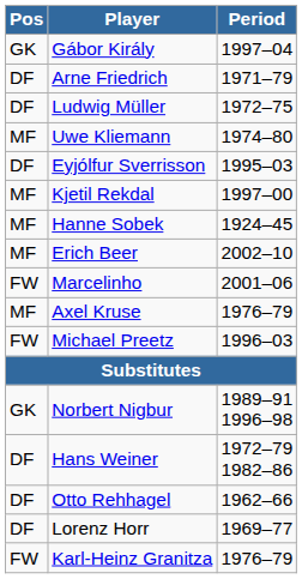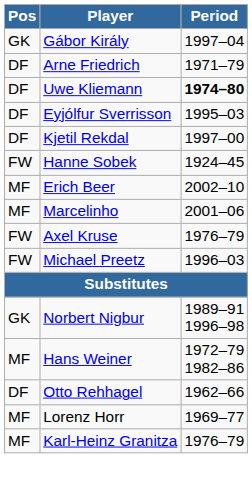 <table class="wikitable">
 <tr>
 <th style="color:#FFFFFF; background:#31699E;">Pos</th>
 <th style="color:#FFFFFF; background:#31699E;">Player</th>
 <th style="color:#FFFFFF; background:#31699E;">Period</th>
 </tr>
 <tr>
 <td>GK</td>
 <td><a href='#'>Gábor Király</a></td>
 <td>1997–04</td>
 </tr>
 <tr>
 <td>DF</td>
 <td><a href='#'>Arne Friedrich</a></td>
 <td>1971–79</td>
 </tr>
 <tr>
 <td>DF</td>
-<td><a href='#'>Ludwig Müller</a></td>
-<td>1972–75</td>
-</tr>
-<tr>
-<td>MF</td>
 <td><a href='#'>Uwe Kliemann</a></td>
-<td>1974–80</td>
+<td><strong>1974–80</strong></td>
 </tr>
 <tr>
 <td>DF</td>
 <td><a href='#'>Eyjólfur Sverrisson</a></td>
 <td>1995–03</td>
 </tr>
 <tr>
-<td>MF</td>
+<td>DF</td>
 <td><a href='#'>Kjetil Rekdal</a></td>
 <td>1997–00</td>
 </tr>
 <tr>
-<td>MF</td>
+<td>FW</td>
 <td><a href='#'>Hanne Sobek</a></td>
 <td>1924–45</td>
 </tr>
 <tr>
 <td>MF</td>
 <td><a href='#'>Erich Beer</a></td>
 <td>2002–10</td>
 </tr>
 <tr>
-<td>FW</td>
+<td>MF</td>
 <td><a href='#'>Marcelinho</a></td>
 <td>2001–06</td>
 </tr>
 <tr>
-<td>MF</td>
+<td>FW</td>
 <td><a href='#'>Axel Kruse</a></td>
 <td>1976–79</td>
 </tr>
 <tr>
 <td>FW</td>
 <td><a href='#'>Michael Preetz</a></td>
 <td>1996–03</td>
 </tr>
 <tr>
 <th colspan="3" style="color:#FFFFFF; background:#31699E;">Substitutes</th>
 </tr>
 <tr>
 <td>GK</td>
 <td><a href='#'>Norbert Nigbur</a></td>
 <td>1989–91<br>1996–98</td>
 </tr>
 <tr>
-<td>DF</td>
+<td>MF</td>
 <td><a href='#'>Hans Weiner</a></td>
 <td>1972–79<br>1982–86</td>
 </tr>
 <tr>
 <td>DF</td>
 <td><a href='#'>Otto Rehhagel</a></td>
 <td>1962–66</td>
 </tr>
 <tr>
-<td>DF</td>
+<td>MF</td>
 <td>Lorenz Horr</td>
 <td>1969–77</td>
 </tr>
 <tr>
-<td>FW</td>
+<td>MF</td>
 <td><a href='#'>Karl-Heinz Granitza</a></td>
 <td>1976–79</td>
 </tr>
 </table>
